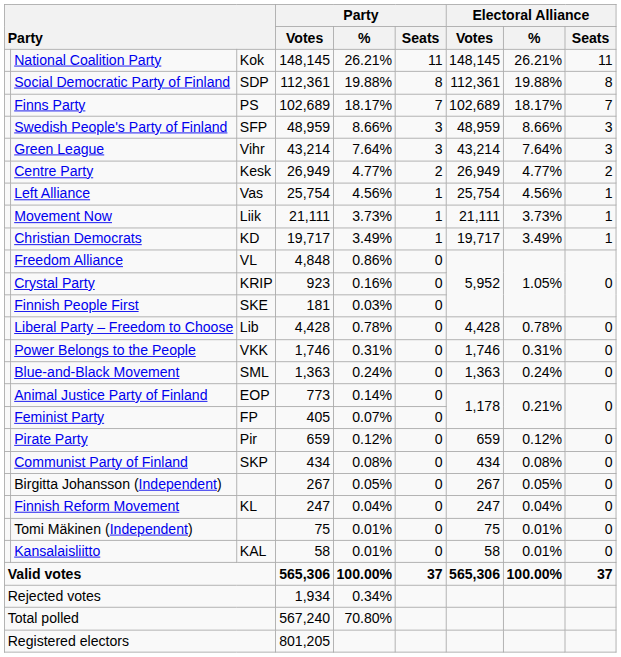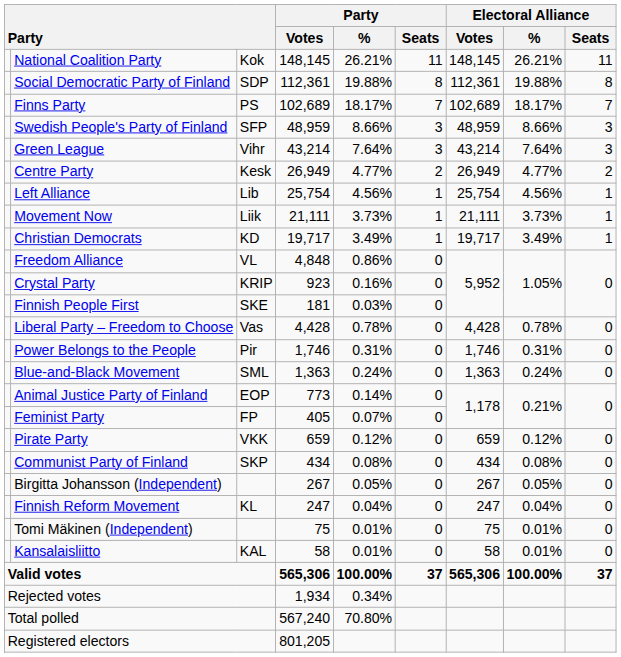 <table class="wikitable" border="1" style="text-align:right;">
 <tr>
 <th style="text-align:left;" valign=bottom rowspan=2 colspan=3>Party</th>
 <th colspan=3>Party</th>
 <th colspan=3>Electoral Alliance</th>
 </tr>
 <tr>
 <th align=center valign=bottom width="50">Votes</th>
 <th align=center valign=bottom width="50">%</th>
 <th align=center valign=bottom width="50">Seats</th>
 <th align=center valign=bottom width="50">Votes</th>
 <th align=center valign=bottom width="50">%</th>
 <th align=center valign=bottom width="50">Seats</th>
 </tr>
 <tr>
 <td></td>
 <td align=left><a href='#'>National Coalition Party</a></td>
 <td align=left>Kok</td>
 <td>148,145</td>
 <td>26.21%</td>
 <td>11</td>
 <td>148,145</td>
 <td>26.21%</td>
 <td>11</td>
 </tr>
 <tr>
 <td></td>
 <td align=left style="white-space: nowrap;"><a href='#'>Social Democratic Party of Finland</a></td>
 <td align=left>SDP</td>
 <td>112,361</td>
 <td>19.88%</td>
 <td>8</td>
 <td>112,361</td>
 <td>19.88%</td>
 <td>8</td>
 </tr>
 <tr>
 <td></td>
 <td align=left><a href='#'>Finns Party</a></td>
 <td align=left>PS</td>
 <td>102,689</td>
 <td>18.17%</td>
 <td>7</td>
 <td>102,689</td>
 <td>18.17%</td>
 <td>7</td>
 </tr>
 <tr>
 <td></td>
 <td align=left><a href='#'>Swedish People's Party of Finland</a></td>
 <td align=left>SFP</td>
 <td>48,959</td>
 <td>8.66%</td>
 <td>3</td>
 <td>48,959</td>
 <td>8.66%</td>
 <td>3</td>
 </tr>
 <tr>
 <td></td>
 <td align=left><a href='#'>Green League</a></td>
 <td align=left>Vihr</td>
 <td>43,214</td>
 <td>7.64%</td>
 <td>3</td>
 <td>43,214</td>
 <td>7.64%</td>
 <td>3</td>
 </tr>
 <tr>
 <td></td>
 <td align=left><a href='#'>Centre Party</a></td>
 <td align=left>Kesk</td>
 <td>26,949</td>
 <td>4.77%</td>
 <td>2</td>
 <td>26,949</td>
 <td>4.77%</td>
 <td>2</td>
 </tr>
 <tr>
 <td></td>
 <td align=left><a href='#'>Left Alliance</a></td>
-<td align=left>Vas</td>
+<td align=left>Lib</td>
 <td>25,754</td>
 <td>4.56%</td>
 <td>1</td>
 <td>25,754</td>
 <td>4.56%</td>
 <td>1</td>
 </tr>
 <tr>
 <td></td>
 <td align=left><a href='#'>Movement Now</a></td>
 <td align=left>Liik</td>
 <td>21,111</td>
 <td>3.73%</td>
 <td>1</td>
 <td>21,111</td>
 <td>3.73%</td>
 <td>1</td>
 </tr>
 <tr>
 <td></td>
 <td align=left><a href='#'>Christian Democrats</a></td>
 <td align=left>KD</td>
 <td>19,717</td>
 <td>3.49%</td>
 <td>1</td>
 <td>19,717</td>
 <td>3.49%</td>
 <td>1</td>
 </tr>
 <tr>
 <td></td>
 <td align=left><a href='#'>Freedom Alliance</a></td>
 <td align=left>VL</td>
 <td>4,848</td>
 <td>0.86%</td>
 <td>0</td>
 <td rowspan=3>5,952</td>
 <td rowspan=3>1.05%</td>
 <td rowspan=3>0</td>
 </tr>
 <tr>
 <td></td>
 <td align=left><a href='#'>Crystal Party</a></td>
 <td align=left>KRIP</td>
 <td>923</td>
 <td>0.16%</td>
 <td>0</td>
 </tr>
 <tr>
 <td></td>
 <td align=left><a href='#'>Finnish People First</a></td>
 <td align=left>SKE</td>
 <td>181</td>
 <td>0.03%</td>
 <td>0</td>
 </tr>
 <tr>
 <td></td>
 <td align=left><a href='#'>Liberal Party – Freedom to Choose</a></td>
-<td align=left>Lib</td>
+<td align=left>Vas</td>
 <td>4,428</td>
 <td>0.78%</td>
 <td>0</td>
 <td>4,428</td>
 <td>0.78%</td>
 <td>0</td>
 </tr>
 <tr>
 <td></td>
 <td align=left><a href='#'>Power Belongs to the People</a></td>
-<td align=left>VKK</td>
+<td align=left>Pir</td>
 <td>1,746</td>
 <td>0.31%</td>
 <td>0</td>
 <td>1,746</td>
 <td>0.31%</td>
 <td>0</td>
 </tr>
 <tr>
 <td></td>
 <td align=left><a href='#'>Blue-and-Black Movement</a></td>
 <td align=left>SML</td>
 <td>1,363</td>
 <td>0.24%</td>
 <td>0</td>
 <td>1,363</td>
 <td>0.24%</td>
 <td>0</td>
 </tr>
 <tr>
 <td></td>
 <td align=left><a href='#'>Animal Justice Party of Finland</a></td>
 <td align=left>EOP</td>
 <td>773</td>
 <td>0.14%</td>
 <td>0</td>
 <td rowspan=2>1,178</td>
 <td rowspan=2>0.21%</td>
 <td rowspan=2>0</td>
 </tr>
 <tr>
 <td></td>
 <td align=left><a href='#'>Feminist Party</a></td>
 <td align=left>FP</td>
 <td>405</td>
 <td>0.07%</td>
 <td>0</td>
 </tr>
 <tr>
 <td></td>
 <td align=left><a href='#'>Pirate Party</a></td>
-<td align=left>Pir</td>
+<td align=left>VKK</td>
 <td>659</td>
 <td>0.12%</td>
 <td>0</td>
 <td>659</td>
 <td>0.12%</td>
 <td>0</td>
 </tr>
 <tr>
 <td></td>
 <td align=left><a href='#'>Communist Party of Finland</a></td>
 <td align=left>SKP</td>
 <td>434</td>
 <td>0.08%</td>
 <td>0</td>
 <td>434</td>
 <td>0.08%</td>
 <td>0</td>
 </tr>
 <tr>
 <td></td>
 <td align=left>Birgitta Johansson (<a href='#'>Independent</a>)</td>
 <td align=left></td>
 <td>267</td>
 <td>0.05%</td>
 <td>0</td>
 <td>267</td>
 <td>0.05%</td>
 <td>0</td>
 </tr>
 <tr>
 <td></td>
 <td align=left><a href='#'>Finnish Reform Movement</a></td>
 <td align=left>KL</td>
 <td>247</td>
 <td>0.04%</td>
 <td>0</td>
 <td>247</td>
 <td>0.04%</td>
 <td>0</td>
 </tr>
 <tr>
 <td></td>
 <td align=left>Tomi Mäkinen (<a href='#'>Independent</a>)</td>
 <td align=left></td>
 <td>75</td>
 <td>0.01%</td>
 <td>0</td>
 <td>75</td>
 <td>0.01%</td>
 <td>0</td>
 </tr>
 <tr>
 <td></td>
 <td align=left><a href='#'>Kansalaisliitto</a></td>
 <td align=left>KAL</td>
 <td>58</td>
 <td>0.01%</td>
 <td>0</td>
 <td>58</td>
 <td>0.01%</td>
 <td>0</td>
 </tr>
 <tr style="font-weight:bold">
 <td align=left colspan=3>Valid votes</td>
 <td>565,306</td>
 <td>100.00%</td>
 <td>37</td>
 <td>565,306</td>
 <td>100.00%</td>
 <td>37</td>
 </tr>
 <tr>
 <td align=left colspan=3>Rejected votes</td>
 <td>1,934</td>
 <td>0.34%</td>
 <td></td>
 <td></td>
 <td></td>
 <td></td>
 </tr>
 <tr>
 <td align=left colspan=3>Total polled</td>
 <td>567,240</td>
 <td>70.80%</td>
 <td></td>
 <td></td>
 <td></td>
 <td></td>
 </tr>
 <tr>
 <td align=left colspan=3>Registered electors</td>
 <td>801,205</td>
 <td></td>
 <td></td>
 <td></td>
 <td></td>
 <td></td>
 </tr>
 </table>
